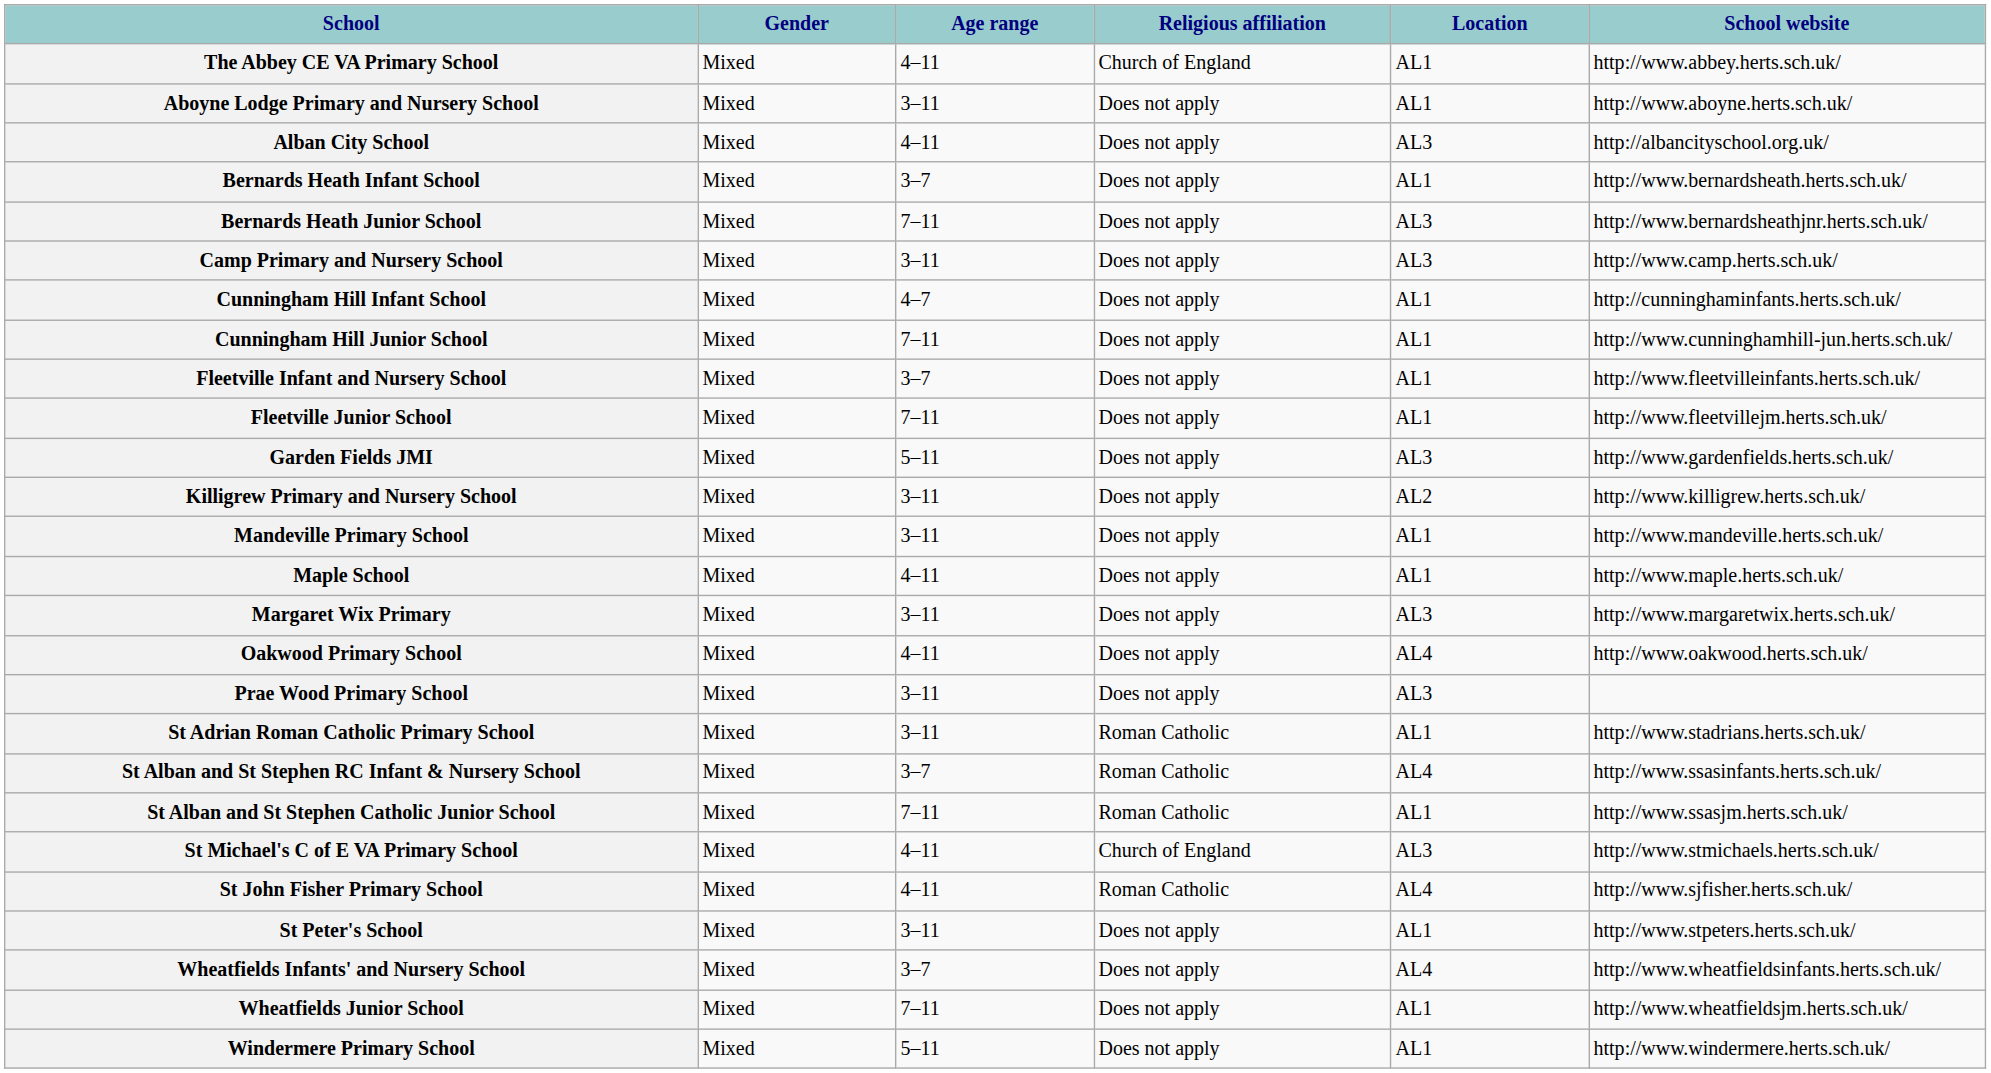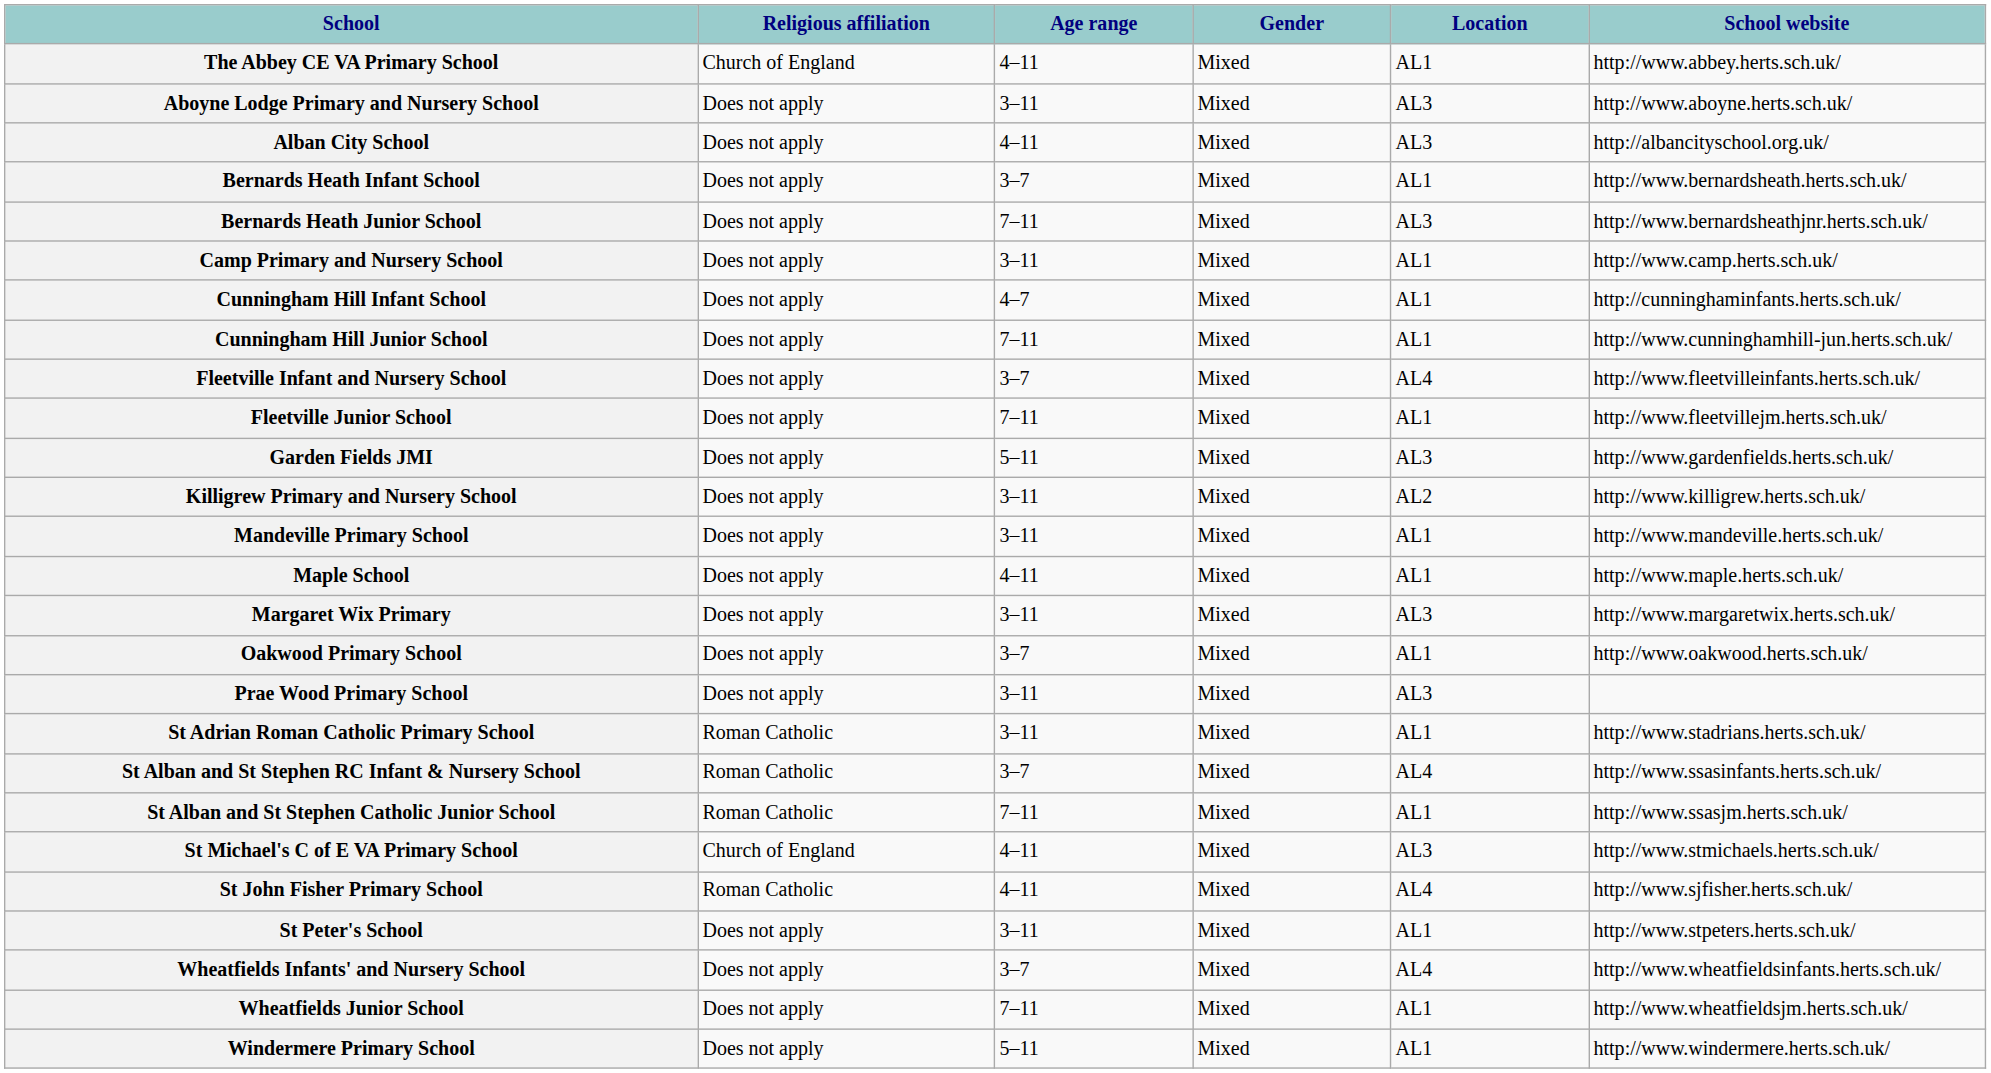 <table class="wikitable sortable" style="font-size:90%; width:90%; border:0; text-align:left; line-height:150%;">
 <tr>
 <th style="height:17px; background:#9cc; color:navy; width:35%;">School</th>
+<th style="height:17px; background:#9cc; color:navy; width:15%;">Religious affiliation</th>
+<th style="height:17px; background:#9cc; color:navy; width:10%;">Age range</th>
 <th style="height:17px; background:#9cc; color:navy; width:10%;">Gender</th>
-<th style="height:17px; background:#9cc; color:navy; width:10%;">Age range</th>
-<th style="height:17px; background:#9cc; color:navy; width:15%;">Religious affiliation</th>
 <th style="height:17px; background:#9cc; color:navy; width:10%;">Location</th>
 <th style="height:17px; background:#9cc; color:navy; width:20%;">School website</th>
 </tr>
 <tr>
 <th>The Abbey CE VA Primary School</th>
+<td>Church of England</td>
+<td>4–11</td>
 <td>Mixed</td>
-<td>4–11</td>
-<td>Church of England</td>
 <td>AL1</td>
 <td>http://www.abbey.herts.sch.uk/</td>
 </tr>
 <tr>
 <th>Aboyne Lodge Primary and Nursery School</th>
+<td>Does not apply</td>
+<td>3–11</td>
 <td>Mixed</td>
-<td>3–11</td>
-<td>Does not apply</td>
-<td>AL1</td>
+<td>AL3</td>
 <td>http://www.aboyne.herts.sch.uk/</td>
 </tr>
 <tr>
 <th>Alban City School</th>
+<td>Does not apply</td>
+<td>4–11</td>
 <td>Mixed</td>
-<td>4–11</td>
-<td>Does not apply</td>
 <td>AL3</td>
 <td>http://albancityschool.org.uk/</td>
 </tr>
 <tr>
 <th>Bernards Heath Infant School</th>
+<td>Does not apply</td>
+<td>3–7</td>
 <td>Mixed</td>
-<td>3–7</td>
-<td>Does not apply</td>
 <td>AL1</td>
 <td>http://www.bernardsheath.herts.sch.uk/</td>
 </tr>
 <tr>
 <th>Bernards Heath Junior School</th>
+<td>Does not apply</td>
+<td>7–11</td>
 <td>Mixed</td>
-<td>7–11</td>
-<td>Does not apply</td>
 <td>AL3</td>
 <td>http://www.bernardsheathjnr.herts.sch.uk/</td>
 </tr>
 <tr>
 <th>Camp Primary and Nursery School</th>
+<td>Does not apply</td>
+<td>3–11</td>
 <td>Mixed</td>
-<td>3–11</td>
-<td>Does not apply</td>
-<td>AL3</td>
+<td>AL1</td>
 <td>http://www.camp.herts.sch.uk/</td>
 </tr>
 <tr>
 <th>Cunningham Hill Infant School</th>
+<td>Does not apply</td>
+<td>4–7</td>
 <td>Mixed</td>
-<td>4–7</td>
-<td>Does not apply</td>
 <td>AL1</td>
 <td>http://cunninghaminfants.herts.sch.uk/</td>
 </tr>
 <tr>
 <th>Cunningham Hill Junior School</th>
+<td>Does not apply</td>
+<td>7–11</td>
 <td>Mixed</td>
-<td>7–11</td>
-<td>Does not apply</td>
 <td>AL1</td>
 <td>http://www.cunninghamhill-jun.herts.sch.uk/</td>
 </tr>
 <tr>
 <th>Fleetville Infant and Nursery School</th>
+<td>Does not apply</td>
+<td>3–7</td>
 <td>Mixed</td>
-<td>3–7</td>
-<td>Does not apply</td>
-<td>AL1</td>
+<td>AL4</td>
 <td>http://www.fleetvilleinfants.herts.sch.uk/</td>
 </tr>
 <tr>
 <th>Fleetville Junior School</th>
+<td>Does not apply</td>
+<td>7–11</td>
 <td>Mixed</td>
-<td>7–11</td>
-<td>Does not apply</td>
 <td>AL1</td>
 <td>http://www.fleetvillejm.herts.sch.uk/</td>
 </tr>
 <tr>
 <th>Garden Fields JMI</th>
+<td>Does not apply</td>
+<td>5–11</td>
 <td>Mixed</td>
-<td>5–11</td>
-<td>Does not apply</td>
 <td>AL3</td>
 <td>http://www.gardenfields.herts.sch.uk/</td>
 </tr>
 <tr>
 <th>Killigrew Primary and Nursery School</th>
+<td>Does not apply</td>
+<td>3–11</td>
 <td>Mixed</td>
-<td>3–11</td>
-<td>Does not apply</td>
 <td>AL2</td>
 <td>http://www.killigrew.herts.sch.uk/</td>
 </tr>
 <tr>
 <th>Mandeville Primary School</th>
+<td>Does not apply</td>
+<td>3–11</td>
 <td>Mixed</td>
-<td>3–11</td>
-<td>Does not apply</td>
 <td>AL1</td>
 <td>http://www.mandeville.herts.sch.uk/</td>
 </tr>
 <tr>
 <th>Maple School</th>
+<td>Does not apply</td>
+<td>4–11</td>
 <td>Mixed</td>
-<td>4–11</td>
-<td>Does not apply</td>
 <td>AL1</td>
 <td>http://www.maple.herts.sch.uk/</td>
 </tr>
 <tr>
 <th>Margaret Wix Primary</th>
+<td>Does not apply</td>
+<td>3–11</td>
 <td>Mixed</td>
-<td>3–11</td>
-<td>Does not apply</td>
 <td>AL3</td>
 <td>http://www.margaretwix.herts.sch.uk/</td>
 </tr>
 <tr>
 <th>Oakwood Primary School</th>
+<td>Does not apply</td>
+<td>3–7</td>
 <td>Mixed</td>
-<td>4–11</td>
-<td>Does not apply</td>
-<td>AL4</td>
+<td>AL1</td>
 <td>http://www.oakwood.herts.sch.uk/</td>
 </tr>
 <tr>
 <th>Prae Wood Primary School</th>
+<td>Does not apply</td>
+<td>3–11</td>
 <td>Mixed</td>
-<td>3–11</td>
-<td>Does not apply</td>
 <td>AL3</td>
 <td></td>
 </tr>
 <tr>
 <th>St Adrian Roman Catholic Primary School</th>
+<td>Roman Catholic</td>
+<td>3–11</td>
 <td>Mixed</td>
-<td>3–11</td>
-<td>Roman Catholic</td>
 <td>AL1</td>
 <td>http://www.stadrians.herts.sch.uk/</td>
 </tr>
 <tr>
 <th>St Alban and St Stephen RC Infant & Nursery School</th>
+<td>Roman Catholic</td>
+<td>3–7</td>
 <td>Mixed</td>
-<td>3–7</td>
-<td>Roman Catholic</td>
 <td>AL4</td>
 <td>http://www.ssasinfants.herts.sch.uk/</td>
 </tr>
 <tr>
 <th>St Alban and St Stephen Catholic Junior School</th>
+<td>Roman Catholic</td>
+<td>7–11</td>
 <td>Mixed</td>
-<td>7–11</td>
-<td>Roman Catholic</td>
 <td>AL1</td>
 <td>http://www.ssasjm.herts.sch.uk/</td>
 </tr>
 <tr>
 <th>St Michael's C of E VA Primary School</th>
+<td>Church of England</td>
+<td>4–11</td>
 <td>Mixed</td>
-<td>4–11</td>
-<td>Church of England</td>
 <td>AL3</td>
 <td>http://www.stmichaels.herts.sch.uk/</td>
 </tr>
 <tr>
 <th>St John Fisher Primary School</th>
+<td>Roman Catholic</td>
+<td>4–11</td>
 <td>Mixed</td>
-<td>4–11</td>
-<td>Roman Catholic</td>
 <td>AL4</td>
 <td>http://www.sjfisher.herts.sch.uk/</td>
 </tr>
 <tr>
 <th>St Peter's School</th>
+<td>Does not apply</td>
+<td>3–11</td>
 <td>Mixed</td>
-<td>3–11</td>
-<td>Does not apply</td>
 <td>AL1</td>
 <td>http://www.stpeters.herts.sch.uk/</td>
 </tr>
 <tr>
 <th>Wheatfields Infants' and Nursery School</th>
+<td>Does not apply</td>
+<td>3–7</td>
 <td>Mixed</td>
-<td>3–7</td>
-<td>Does not apply</td>
 <td>AL4</td>
 <td>http://www.wheatfieldsinfants.herts.sch.uk/</td>
 </tr>
 <tr>
 <th>Wheatfields Junior School</th>
+<td>Does not apply</td>
+<td>7–11</td>
 <td>Mixed</td>
-<td>7–11</td>
-<td>Does not apply</td>
 <td>AL1</td>
 <td>http://www.wheatfieldsjm.herts.sch.uk/</td>
 </tr>
 <tr>
 <th>Windermere Primary School</th>
+<td>Does not apply</td>
+<td>5–11</td>
 <td>Mixed</td>
-<td>5–11</td>
-<td>Does not apply</td>
 <td>AL1</td>
 <td>http://www.windermere.herts.sch.uk/</td>
 </tr>
 </table>
